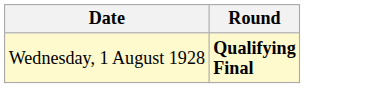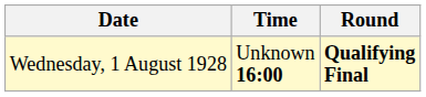 <table class="wikitable">
 <tr>
 <th>Date</th>
+<th>Time</th>
 <th>Round</th>
 </tr>
 <tr style=background:lemonchiffon>
 <td>Wednesday, 1 August 1928</td>
+<td>Unknown <br> <strong>16:00</strong></td>
 <td><strong>Qualifying</strong><br><strong>Final</strong></td>
 </tr>
 </table>
